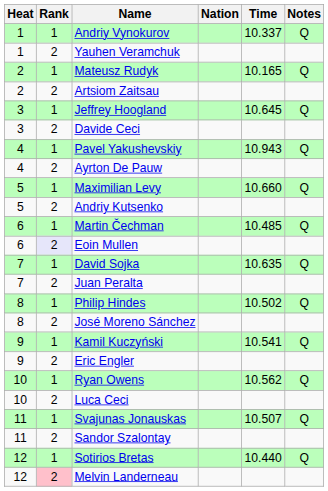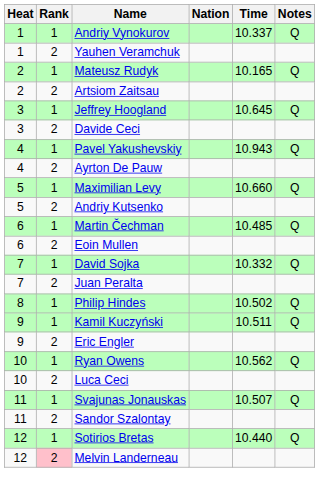 <table class="wikitable sortable" style="text-align:center">
 <tr>
 <th>Heat</th>
 <th>Rank</th>
 <th>Name</th>
 <th>Nation</th>
 <th>Time</th>
 <th>Notes</th>
 </tr>
 <tr bgcolor=bbffbb>
 <td>1</td>
 <td>1</td>
 <td align=left><a href='#'>Andriy Vynokurov</a></td>
 <td align=left></td>
 <td>10.337</td>
 <td>Q</td>
 </tr>
 <tr>
 <td>1</td>
 <td>2</td>
 <td align=left><a href='#'>Yauhen Veramchuk</a></td>
 <td align=left></td>
 <td></td>
 <td></td>
 </tr>
 <tr bgcolor=bbffbb>
 <td>2</td>
 <td>1</td>
 <td align=left><a href='#'>Mateusz Rudyk</a></td>
 <td align=left></td>
 <td>10.165</td>
 <td>Q</td>
 </tr>
 <tr>
 <td>2</td>
 <td>2</td>
 <td align=left><a href='#'>Artsiom Zaitsau</a></td>
 <td align=left></td>
 <td></td>
 <td></td>
 </tr>
 <tr bgcolor=bbffbb>
 <td>3</td>
 <td>1</td>
 <td align=left><a href='#'>Jeffrey Hoogland</a></td>
 <td align=left></td>
 <td>10.645</td>
 <td>Q</td>
 </tr>
 <tr>
 <td>3</td>
 <td>2</td>
 <td align=left><a href='#'>Davide Ceci</a></td>
 <td align=left></td>
 <td></td>
 <td></td>
 </tr>
 <tr bgcolor=bbffbb>
 <td>4</td>
 <td>1</td>
 <td align=left><a href='#'>Pavel Yakushevskiy</a></td>
 <td align=left></td>
 <td>10.943</td>
 <td>Q</td>
 </tr>
 <tr>
 <td>4</td>
 <td>2</td>
 <td align=left><a href='#'>Ayrton De Pauw</a></td>
 <td align=left></td>
 <td></td>
 <td></td>
 </tr>
 <tr bgcolor=bbffbb>
 <td>5</td>
 <td>1</td>
 <td align=left><a href='#'>Maximilian Levy</a></td>
 <td align=left></td>
 <td>10.660</td>
 <td>Q</td>
 </tr>
 <tr>
 <td>5</td>
 <td>2</td>
 <td align=left><a href='#'>Andriy Kutsenko</a></td>
 <td align=left></td>
 <td></td>
 <td></td>
 </tr>
 <tr bgcolor=bbffbb>
 <td>6</td>
 <td>1</td>
 <td align=left><a href='#'>Martin Čechman</a></td>
 <td align=left></td>
 <td>10.485</td>
 <td>Q</td>
 </tr>
 <tr>
 <td>6</td>
-<td style="background: lavender;">2</td>
+<td>2</td>
 <td align=left><a href='#'>Eoin Mullen</a></td>
 <td align=left></td>
 <td></td>
 <td></td>
 </tr>
 <tr bgcolor=bbffbb>
 <td>7</td>
 <td>1</td>
 <td align=left><a href='#'>David Sojka</a></td>
 <td align=left></td>
-<td>10.635</td>
+<td>10.332</td>
 <td>Q</td>
 </tr>
 <tr>
 <td>7</td>
 <td>2</td>
 <td align=left><a href='#'>Juan Peralta</a></td>
 <td align=left></td>
 <td></td>
 <td></td>
 </tr>
 <tr bgcolor=bbffbb>
 <td>8</td>
 <td>1</td>
 <td align=left><a href='#'>Philip Hindes</a></td>
 <td align=left></td>
 <td>10.502</td>
 <td>Q</td>
 </tr>
-<tr>
-<td>8</td>
-<td>2</td>
-<td align=left><a href='#'>José Moreno Sánchez</a></td>
-<td align=left></td>
-<td></td>
-<td></td>
-</tr>
 <tr bgcolor=bbffbb>
 <td>9</td>
 <td>1</td>
 <td align=left><a href='#'>Kamil Kuczyński</a></td>
 <td align=left></td>
-<td>10.541</td>
+<td>10.511</td>
 <td>Q</td>
 </tr>
 <tr>
 <td>9</td>
 <td>2</td>
 <td align=left><a href='#'>Eric Engler</a></td>
 <td align=left></td>
 <td></td>
 <td></td>
 </tr>
 <tr bgcolor=bbffbb>
 <td>10</td>
 <td>1</td>
 <td align=left><a href='#'>Ryan Owens</a></td>
 <td align=left></td>
 <td>10.562</td>
 <td>Q</td>
 </tr>
 <tr>
 <td>10</td>
 <td>2</td>
 <td align=left><a href='#'>Luca Ceci</a></td>
 <td align=left></td>
 <td></td>
 <td></td>
 </tr>
 <tr bgcolor=bbffbb>
 <td>11</td>
 <td>1</td>
 <td align=left><a href='#'>Svajunas Jonauskas</a></td>
 <td align=left></td>
 <td>10.507</td>
 <td>Q</td>
 </tr>
 <tr>
 <td>11</td>
 <td>2</td>
 <td align=left><a href='#'>Sandor Szalontay</a></td>
 <td align=left></td>
 <td></td>
 <td></td>
 </tr>
 <tr bgcolor=bbffbb>
 <td>12</td>
 <td>1</td>
 <td align=left><a href='#'>Sotirios Bretas</a></td>
 <td align=left></td>
 <td>10.440</td>
 <td>Q</td>
 </tr>
 <tr>
 <td>12</td>
 <td style="background: pink;">2</td>
 <td align=left><a href='#'>Melvin Landerneau</a></td>
 <td align=left></td>
 <td></td>
 <td></td>
 </tr>
 </table>
